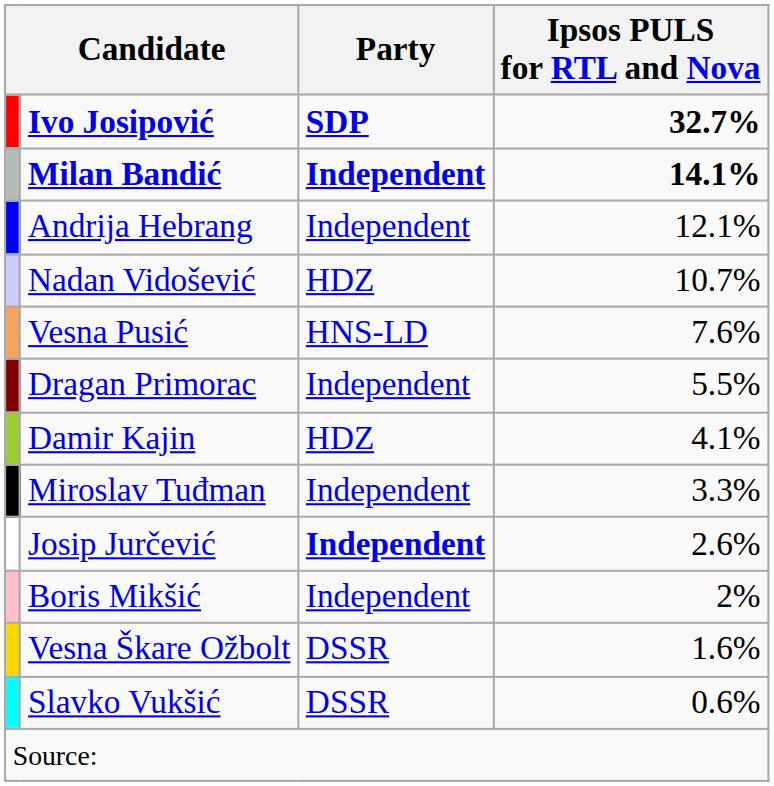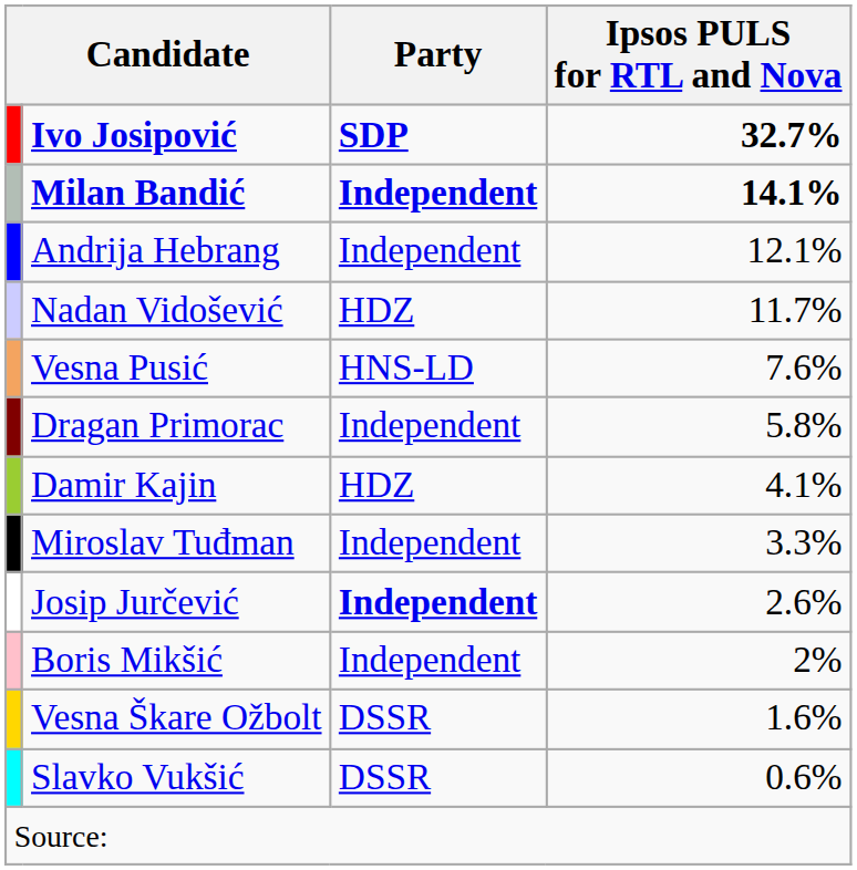 <table class="wikitable">
 <tr style="background:#e9e9e9;">
 <th colspan=2>Candidate</th>
 <th>Party</th>
 <th>Ipsos PULS<br>for <a href='#'>RTL</a> and <a href='#'>Nova</a></th>
 </tr>
 <tr>
 <td style="background:red;"></td>
 <td><strong><a href='#'>Ivo Josipović</a></strong></td>
 <td><strong><a href='#'>SDP</a></strong></td>
 <td style="text-align:right;"><strong>32.7%</strong></td>
 </tr>
 <tr>
 <td style="background:#b2beb5;"></td>
 <td><strong><a href='#'>Milan Bandić</a></strong></td>
 <td><strong><a href='#'>Independent</a></strong></td>
 <td style="text-align:right;"><strong>14.1%</strong></td>
 </tr>
 <tr>
 <td style="background:blue;"></td>
 <td><a href='#'>Andrija Hebrang</a></td>
 <td><a href='#'>Independent</a></td>
 <td style="text-align:right;">12.1%</td>
 </tr>
 <tr>
 <td style="background:#ccf;"></td>
 <td><a href='#'>Nadan Vidošević</a></td>
 <td><a href='#'>HDZ</a></td>
-<td style="text-align:right;">10.7%</td>
+<td style="text-align:right;">11.7%</td>
 </tr>
 <tr>
 <td style="background:sandybrown;"></td>
 <td><a href='#'>Vesna Pusić</a></td>
 <td><a href='#'>HNS-LD</a></td>
 <td style="text-align:right;">7.6%</td>
 </tr>
 <tr>
 <td style="background:maroon;"></td>
 <td><a href='#'>Dragan Primorac</a></td>
 <td><a href='#'>Independent</a></td>
-<td style="text-align:right;">5.5%</td>
+<td style="text-align:right;">5.8%</td>
 </tr>
 <tr>
 <td style="background:#9ACD32;"></td>
 <td><a href='#'>Damir Kajin</a></td>
 <td><a href='#'>HDZ</a></td>
 <td style="text-align:right;">4.1%</td>
 </tr>
 <tr>
 <td style="background:black;"></td>
 <td><a href='#'>Miroslav Tuđman</a></td>
 <td><a href='#'>Independent</a></td>
 <td style="text-align:right;">3.3%</td>
 </tr>
 <tr>
 <td style="background:white;"></td>
 <td><a href='#'>Josip Jurčević</a></td>
 <td><strong><a href='#'>Independent</a></strong></td>
 <td style="text-align:right;">2.6%</td>
 </tr>
 <tr>
 <td style="background:pink;"></td>
 <td><a href='#'>Boris Mikšić</a></td>
 <td><a href='#'>Independent</a></td>
 <td style="text-align:right;">2%</td>
 </tr>
 <tr>
 <td style="background:gold;"></td>
 <td><a href='#'>Vesna Škare Ožbolt</a></td>
 <td><a href='#'>DSSR</a></td>
 <td style="text-align:right;">1.6%</td>
 </tr>
 <tr>
 <td style="background:cyan;"></td>
 <td><a href='#'>Slavko Vukšić</a></td>
 <td><a href='#'>DSSR</a></td>
 <td style="text-align:right;">0.6%</td>
 </tr>
 <tr>
 <td colspan="6"><small>Source: </small></td>
 </tr>
 </table>
